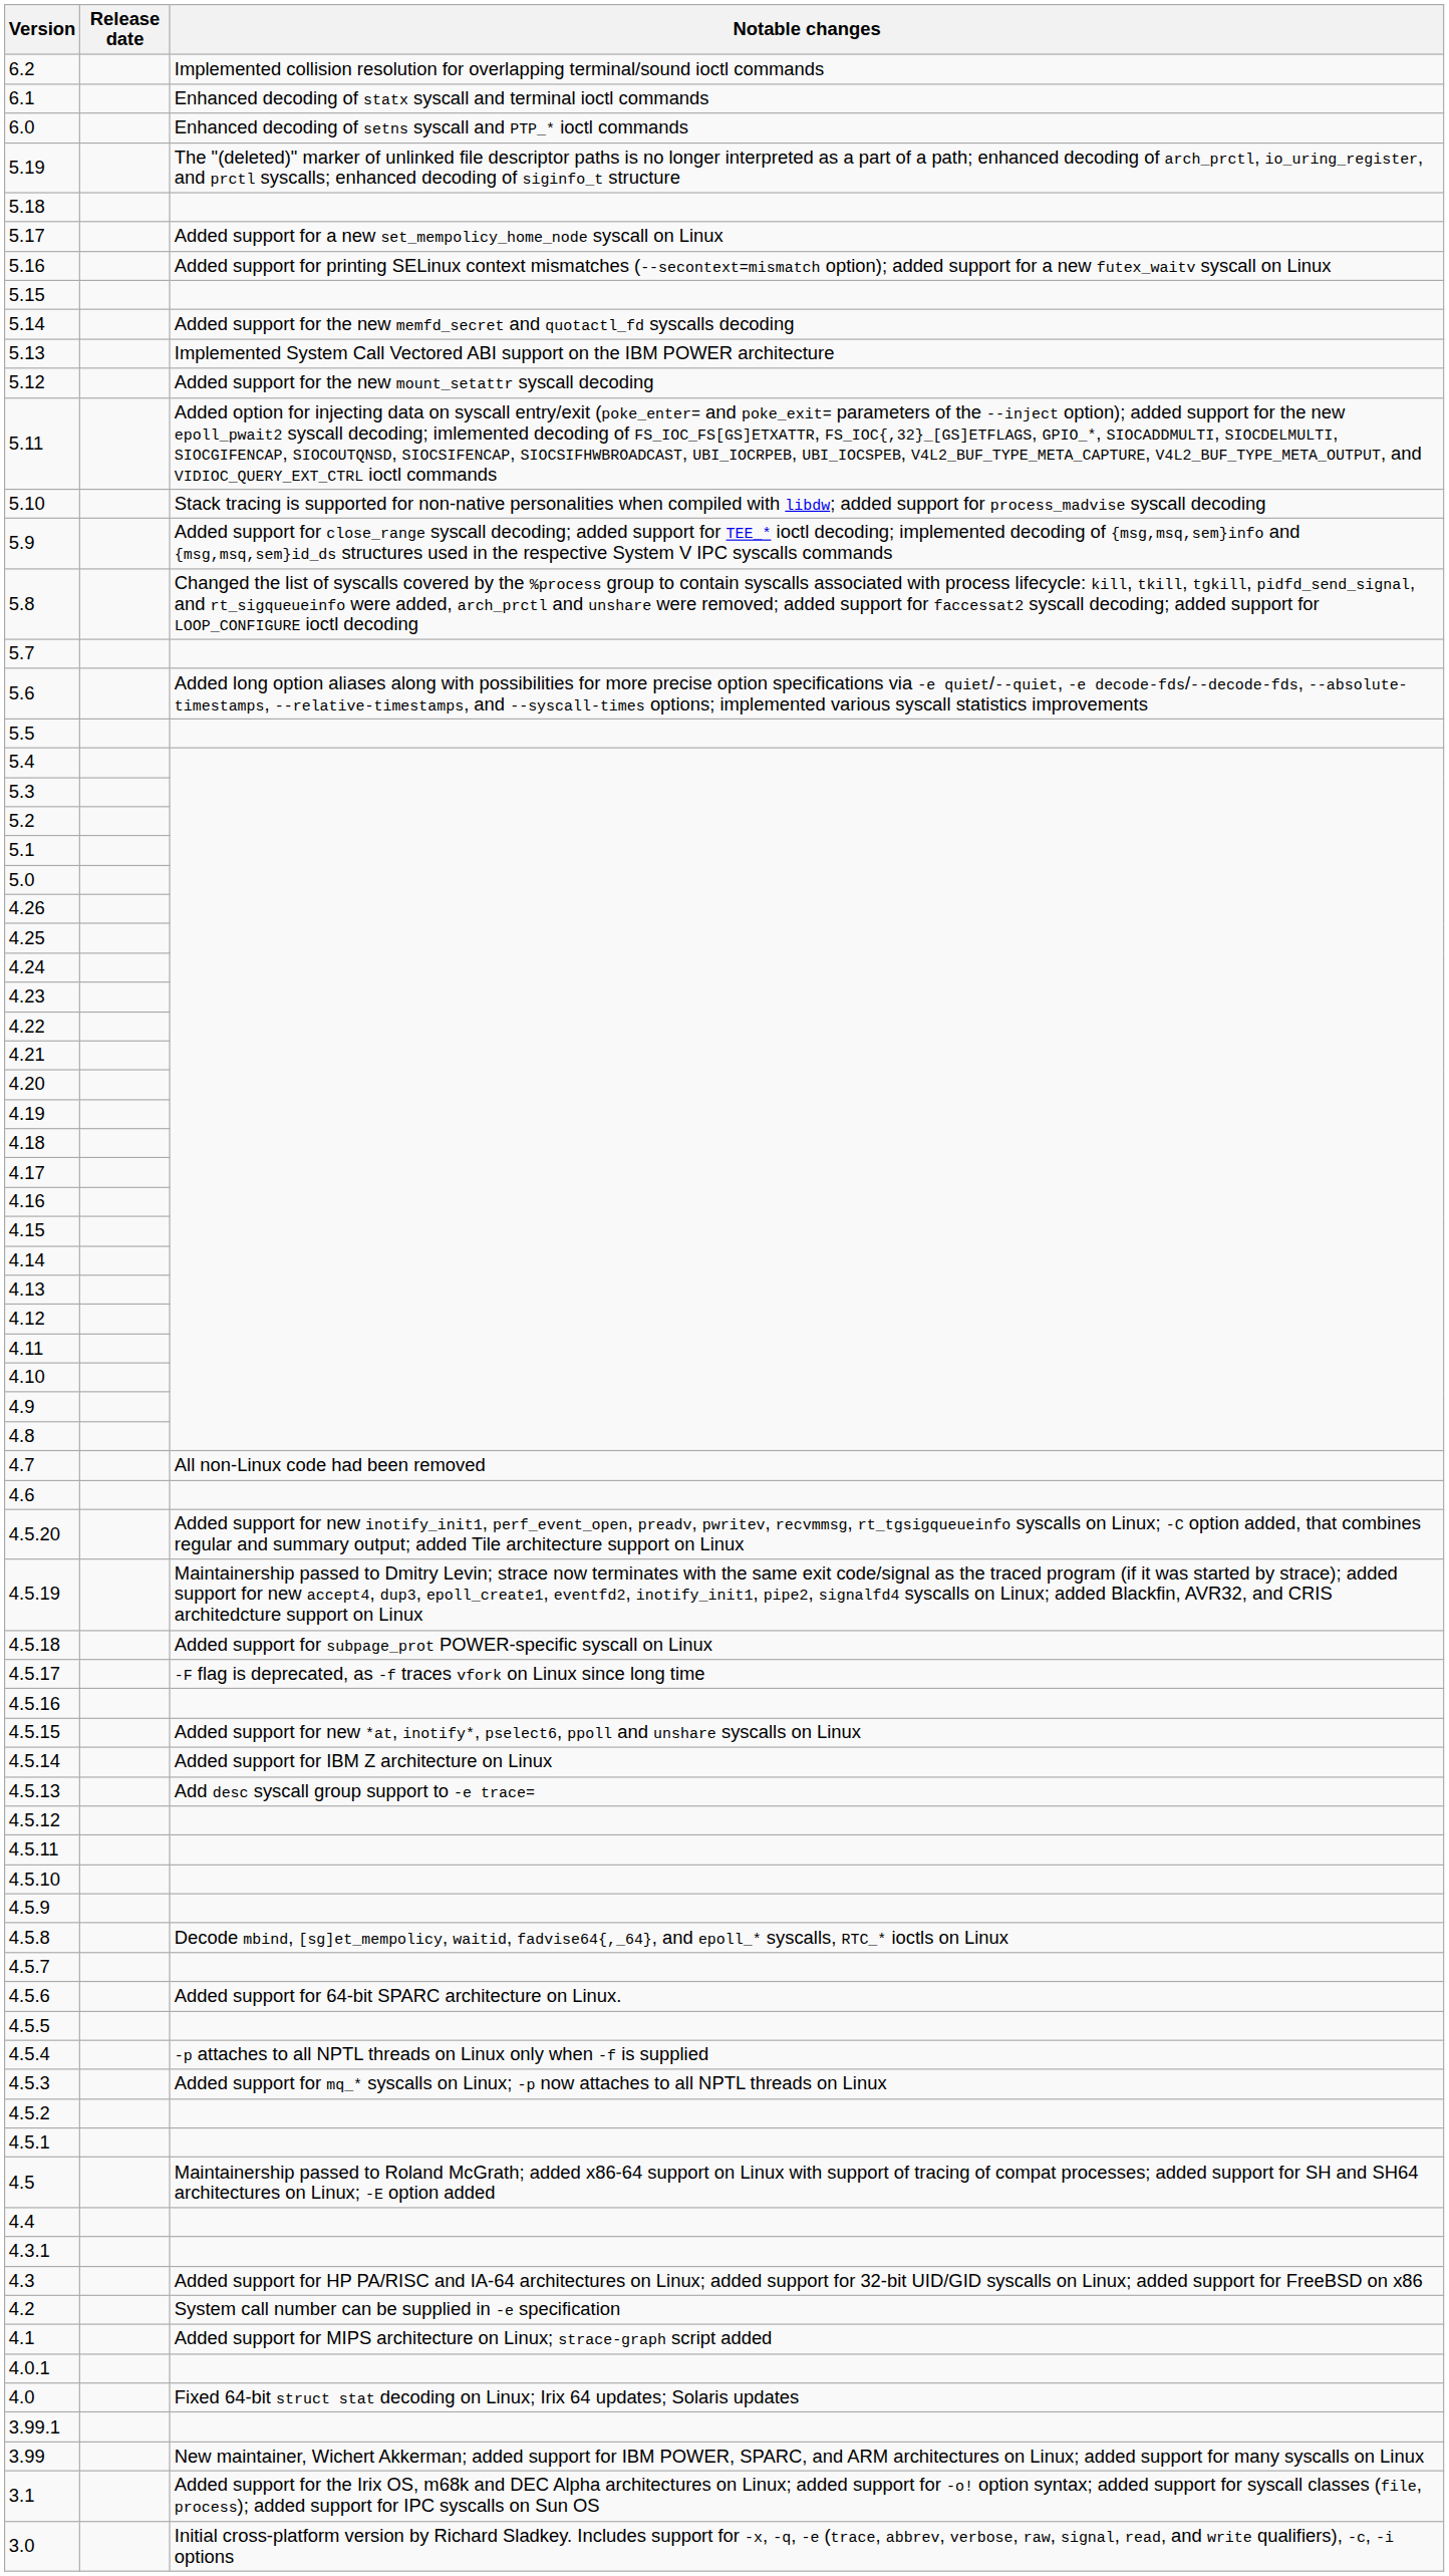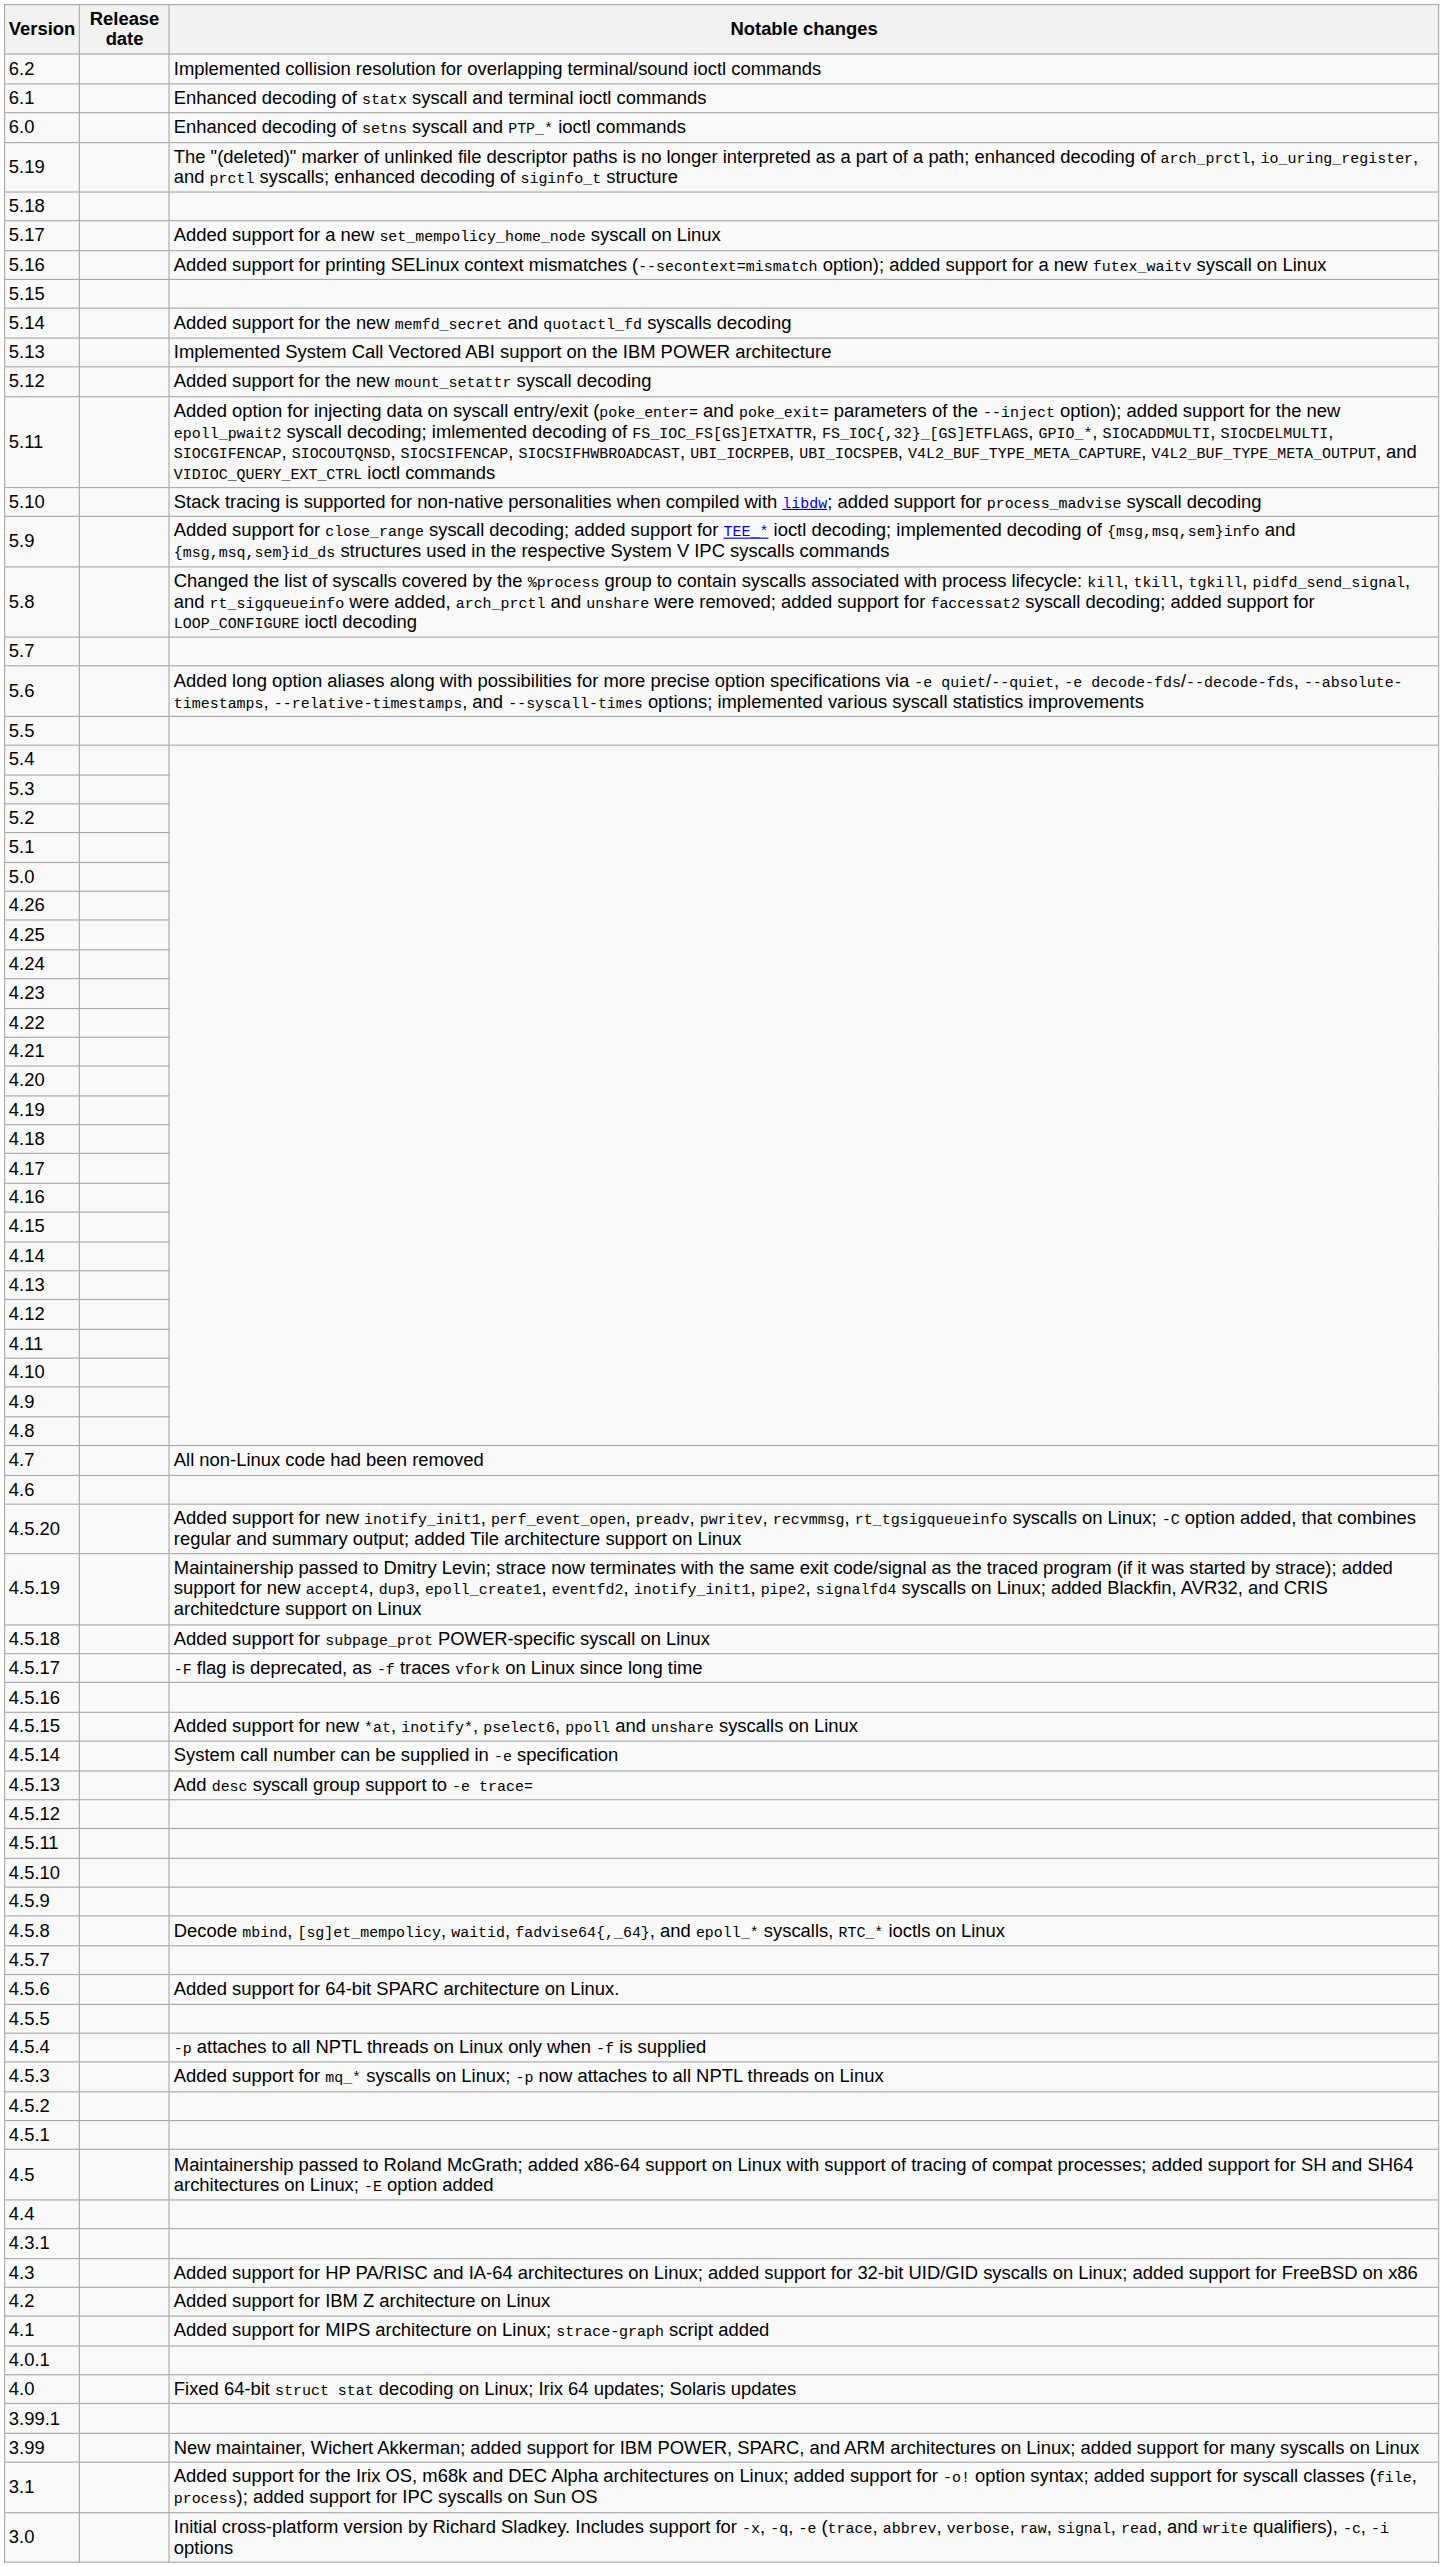 <table class="wikitable mw-collapsible mw-collapsed">
 <tr>
 <th>Version</th>
 <th>Release date</th>
 <th>Notable changes</th>
 </tr>
 <tr>
 <td>6.2</td>
 <td></td>
 <td>Implemented collision resolution for overlapping terminal/sound ioctl commands</td>
 </tr>
 <tr>
 <td>6.1</td>
 <td></td>
 <td>Enhanced decoding of <code>statx</code> syscall and terminal ioctl commands</td>
 </tr>
 <tr>
 <td>6.0</td>
 <td></td>
 <td>Enhanced decoding of <code>setns</code> syscall and <code>PTP_*</code> ioctl commands</td>
 </tr>
 <tr>
 <td>5.19</td>
 <td></td>
 <td>The "(deleted)" marker of unlinked file descriptor paths is no longer interpreted as a part of a path;  enhanced decoding of <code>arch_prctl</code>, <code>io_uring_register</code>, and <code>prctl</code> syscalls; enhanced decoding of <code>siginfo_t</code> structure</td>
 </tr>
 <tr>
 <td>5.18</td>
 <td></td>
 <td></td>
 </tr>
 <tr>
 <td>5.17</td>
 <td></td>
 <td>Added support for a new <code>set_mempolicy_home_node</code> syscall on Linux</td>
 </tr>
 <tr>
 <td>5.16</td>
 <td></td>
 <td>Added support for printing SELinux context mismatches (<code>--secontext=mismatch</code> option); added support for a new <code>futex_waitv</code> syscall on Linux</td>
 </tr>
 <tr>
 <td>5.15</td>
 <td></td>
 <td></td>
 </tr>
 <tr>
 <td>5.14</td>
 <td></td>
 <td>Added support for the new <code>memfd_secret</code> and <code>quotactl_fd</code> syscalls decoding</td>
 </tr>
 <tr>
 <td>5.13</td>
 <td></td>
 <td>Implemented System Call Vectored ABI support on the IBM POWER architecture</td>
 </tr>
 <tr>
 <td>5.12</td>
 <td></td>
 <td>Added support for the new <code>mount_setattr</code> syscall decoding</td>
 </tr>
 <tr>
 <td>5.11</td>
 <td></td>
 <td>Added option for injecting data on syscall entry/exit (<code>poke_enter=</code> and <code>poke_exit=</code> parameters of the <code>--inject</code> option); added support for the new <code>epoll_pwait2</code> syscall decoding; imlemented decoding of <code>FS_IOC_FS[GS]ETXATTR</code>, <code>FS_IOC{,32}_[GS]ETFLAGS</code>, <code>GPIO_*</code>, <code>SIOCADDMULTI</code>, <code>SIOCDELMULTI</code>, <code>SIOCGIFENCAP</code>, <code>SIOCOUTQNSD</code>, <code>SIOCSIFENCAP</code>, <code>SIOCSIFHWBROADCAST</code>, <code>UBI_IOCRPEB</code>, <code>UBI_IOCSPEB</code>, <code>V4L2_BUF_TYPE_META_CAPTURE</code>, <code>V4L2_BUF_TYPE_META_OUTPUT</code>, and <code>VIDIOC_QUERY_EXT_CTRL</code> ioctl commands</td>
 </tr>
 <tr>
 <td>5.10</td>
 <td></td>
 <td>Stack tracing is supported for non-native personalities when compiled with <a href='#'><code>libdw</code></a>;  added support for <code>process_madvise</code> syscall decoding</td>
 </tr>
 <tr>
 <td>5.9</td>
 <td></td>
 <td>Added support for <code>close_range</code> syscall decoding;  added support for <a href='#'><code>TEE_*</code></a> ioctl decoding;  implemented decoding of <code>{msg,msq,sem}info</code> and <code>{msg,msq,sem}id_ds</code> structures used in the respective System V IPC syscalls commands</td>
 </tr>
 <tr>
 <td>5.8</td>
 <td></td>
 <td>Changed the list of syscalls covered by the <code>%process</code> group to contain syscalls associated with process lifecycle: <code>kill</code>, <code>tkill</code>, <code>tgkill</code>, <code>pidfd_send_signal</code>, and <code>rt_sigqueueinfo</code> were added, <code>arch_prctl</code> and <code>unshare</code> were removed;  added support for <code>faccessat2</code> syscall decoding;  added support for <code>LOOP_CONFIGURE</code> ioctl decoding</td>
 </tr>
 <tr>
 <td>5.7</td>
 <td></td>
 <td></td>
 </tr>
 <tr>
 <td>5.6</td>
 <td></td>
 <td>Added long option aliases along with possibilities for more precise option specifications via <code>-e quiet</code>/<code>--quiet</code>, <code>-e decode-fds</code>/<code>--decode-fds</code>, <code>--absolute-timestamps</code>, <code>--relative-timestamps</code>, and <code>--syscall-times</code> options;  implemented various syscall statistics improvements</td>
 </tr>
 <tr>
 <td>5.5</td>
 <td></td>
 <td></td>
 </tr>
 <tr>
 <td>5.4</td>
 <td></td>
 </tr>
 <tr>
 <td>5.3</td>
 <td></td>
 </tr>
 <tr>
 <td>5.2</td>
 <td></td>
 </tr>
 <tr>
 <td>5.1</td>
 <td></td>
 </tr>
 <tr>
 <td>5.0</td>
 <td></td>
 </tr>
 <tr>
 <td>4.26</td>
 <td></td>
 </tr>
 <tr>
 <td>4.25</td>
 <td></td>
 </tr>
 <tr>
 <td>4.24</td>
 <td></td>
 </tr>
 <tr>
 <td>4.23</td>
 <td></td>
 </tr>
 <tr>
 <td>4.22</td>
 <td></td>
 </tr>
 <tr>
 <td>4.21</td>
 <td></td>
 </tr>
 <tr>
 <td>4.20</td>
 <td></td>
 </tr>
 <tr>
 <td>4.19</td>
 <td></td>
 </tr>
 <tr>
 <td>4.18</td>
 <td></td>
 </tr>
 <tr>
 <td>4.17</td>
 <td></td>
 </tr>
 <tr>
 <td>4.16</td>
 <td></td>
 </tr>
 <tr>
 <td>4.15</td>
 <td></td>
 </tr>
 <tr>
 <td>4.14</td>
 <td></td>
 </tr>
 <tr>
 <td>4.13</td>
 <td></td>
 </tr>
 <tr>
 <td>4.12</td>
 <td></td>
 </tr>
 <tr>
 <td>4.11</td>
 <td></td>
 </tr>
 <tr>
 <td>4.10</td>
 <td></td>
 </tr>
 <tr>
 <td>4.9</td>
 <td></td>
 </tr>
 <tr>
 <td>4.8</td>
 <td></td>
 </tr>
 <tr>
 <td>4.7</td>
 <td></td>
 <td>All non-Linux code had been removed</td>
 </tr>
 <tr>
 <td>4.6</td>
 <td></td>
 </tr>
 <tr>
 <td>4.5.20</td>
 <td></td>
 <td>Added support for new <code>inotify_init1</code>, <code>perf_event_open</code>, <code>preadv</code>, <code>pwritev</code>, <code>recvmmsg</code>, <code>rt_tgsigqueueinfo</code> syscalls on Linux; <code>-C</code> option added, that combines regular and summary output;  added Tile architecture support on Linux</td>
 </tr>
 <tr>
 <td>4.5.19</td>
 <td></td>
 <td>Maintainership passed to Dmitry Levin;  strace now terminates with the same exit code/signal as the traced program (if it was started by strace);  added support for new <code>accept4</code>, <code>dup3</code>, <code>epoll_create1</code>, <code>eventfd2</code>, <code>inotify_init1</code>, <code>pipe2</code>, <code>signalfd4</code> syscalls on Linux;  added Blackfin, AVR32, and CRIS architedcture support on Linux</td>
 </tr>
 <tr>
 <td>4.5.18</td>
 <td></td>
 <td>Added support for <code>subpage_prot</code> POWER-specific syscall on Linux</td>
 </tr>
 <tr>
 <td>4.5.17</td>
 <td></td>
 <td><code>-F</code> flag is deprecated, as <code>-f</code> traces <code>vfork</code> on Linux since long time</td>
 </tr>
 <tr>
 <td>4.5.16</td>
 <td></td>
 <td></td>
 </tr>
 <tr>
 <td>4.5.15</td>
 <td></td>
 <td>Added support for new <code>*at</code>, <code>inotify*</code>, <code>pselect6</code>, <code>ppoll</code> and <code>unshare</code> syscalls on Linux</td>
 </tr>
 <tr>
 <td>4.5.14</td>
 <td></td>
-<td>Added support for IBM Z architecture on Linux</td>
+<td>System call number can be supplied in <code>-e</code> specification</td>
 </tr>
 <tr>
 <td>4.5.13</td>
 <td></td>
 <td>Add <code>desc</code> syscall group support to <code>-e trace=</code></td>
 </tr>
 <tr>
 <td>4.5.12</td>
 <td></td>
 <td></td>
 </tr>
 <tr>
 <td>4.5.11</td>
 <td></td>
 <td></td>
 </tr>
 <tr>
 <td>4.5.10</td>
 <td></td>
 <td></td>
 </tr>
 <tr>
 <td>4.5.9</td>
 <td></td>
 <td></td>
 </tr>
 <tr>
 <td>4.5.8</td>
 <td></td>
 <td>Decode <code>mbind</code>, <code>[sg]et_mempolicy</code>, <code>waitid</code>, <code>fadvise64{,_64}</code>, and <code>epoll_*</code> syscalls, <code>RTC_*</code> ioctls on Linux</td>
 </tr>
 <tr>
 <td>4.5.7</td>
 <td></td>
 <td></td>
 </tr>
 <tr>
 <td>4.5.6</td>
 <td></td>
 <td>Added support for 64-bit SPARC architecture on Linux.</td>
 </tr>
 <tr>
 <td>4.5.5</td>
 <td></td>
 <td></td>
 </tr>
 <tr>
 <td>4.5.4</td>
 <td></td>
 <td><code>-p</code> attaches to all NPTL threads on Linux only when <code>-f</code> is supplied</td>
 </tr>
 <tr>
 <td>4.5.3</td>
 <td></td>
 <td>Added support for <code>mq_*</code> syscalls on Linux;  <code>-p</code> now attaches to all NPTL threads on Linux</td>
 </tr>
 <tr>
 <td>4.5.2</td>
 <td></td>
 <td></td>
 </tr>
 <tr>
 <td>4.5.1</td>
 <td></td>
 <td></td>
 </tr>
 <tr>
 <td>4.5</td>
 <td></td>
 <td>Maintainership passed to Roland McGrath;  added x86-64 support on Linux with support of tracing of compat processes;  added support for SH and SH64 architectures on Linux;  <code>-E</code> option added</td>
 </tr>
 <tr>
 <td>4.4</td>
 <td></td>
 <td></td>
 </tr>
 <tr>
 <td>4.3.1</td>
 <td></td>
 <td></td>
 </tr>
 <tr>
 <td>4.3</td>
 <td></td>
 <td>Added support for HP PA/RISC and IA-64 architectures on Linux;  added support for 32-bit UID/GID syscalls on Linux;  added support for FreeBSD on x86</td>
 </tr>
 <tr>
 <td>4.2</td>
 <td></td>
-<td>System call number can be supplied in <code>-e</code> specification</td>
+<td>Added support for IBM Z architecture on Linux</td>
 </tr>
 <tr>
 <td>4.1</td>
 <td></td>
 <td>Added support for MIPS architecture on Linux;  <code>strace-graph</code> script added</td>
 </tr>
 <tr>
 <td>4.0.1</td>
 <td></td>
 <td></td>
 </tr>
 <tr>
 <td>4.0</td>
 <td></td>
 <td>Fixed 64-bit <code>struct stat</code> decoding on Linux;  Irix 64 updates;  Solaris updates</td>
 </tr>
 <tr>
 <td>3.99.1</td>
 <td></td>
 <td></td>
 </tr>
 <tr>
 <td>3.99</td>
 <td></td>
 <td>New maintainer, Wichert Akkerman; added support for IBM POWER, SPARC, and ARM architectures on Linux;  added support for many syscalls on Linux</td>
 </tr>
 <tr>
 <td>3.1</td>
 <td></td>
 <td>Added support for the Irix OS, m68k and DEC Alpha architectures on Linux; added support for <code>-o!</code> option syntax; added support for syscall classes (<code>file</code>, <code>process</code>);  added support for IPC syscalls on Sun OS</td>
 </tr>
 <tr>
 <td>3.0</td>
 <td></td>
 <td>Initial cross-platform version by Richard Sladkey. Includes support for <code>-x</code>, <code>-q</code>, <code>-e</code> (<code>trace</code>, <code>abbrev</code>, <code>verbose</code>, <code>raw</code>, <code>signal</code>, <code>read</code>, and <code>write</code> qualifiers), <code>-c</code>, <code>-i</code> options</td>
 </tr>
 </table>
